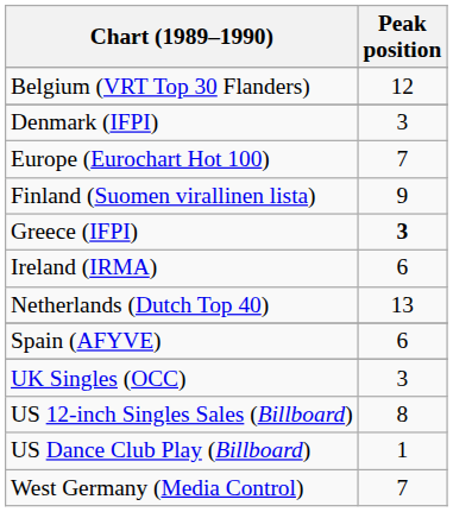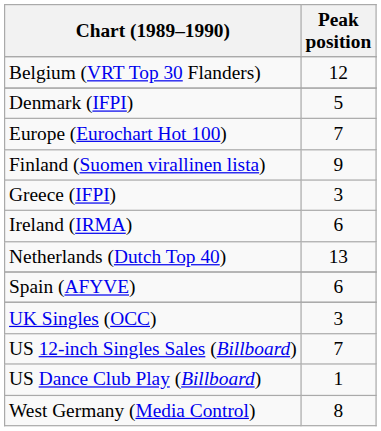 <table class="wikitable sortable">
 <tr>
 <th>Chart (1989–1990)</th>
 <th>Peak<br>position</th>
 </tr>
 <tr>
 </tr>
 <tr>
 </tr>
 <tr>
 </tr>
 <tr>
 <td>Belgium (<a href='#'>VRT Top 30</a> Flanders)</td>
 <td align="center">12</td>
 </tr>
 <tr>
 </tr>
 <tr>
 <td>Denmark (<a href='#'>IFPI</a>)</td>
-<td align="center">3</td>
+<td align="center">5</td>
 </tr>
 <tr>
 <td>Europe (<a href='#'>Eurochart Hot 100</a>)</td>
 <td align="center">7</td>
 </tr>
 <tr>
 <td>Finland (<a href='#'>Suomen virallinen lista</a>)</td>
 <td align="center">9</td>
 </tr>
 <tr>
 <td>Greece (<a href='#'>IFPI</a>)</td>
-<td align="center"><strong>3</strong></td>
+<td align="center">3</td>
 </tr>
 <tr>
 <td>Ireland (<a href='#'>IRMA</a>)</td>
 <td align="center">6</td>
 </tr>
 <tr>
 <td>Netherlands (<a href='#'>Dutch Top 40</a>)</td>
 <td align="center">13</td>
 </tr>
 <tr>
 </tr>
 <tr>
 </tr>
 <tr>
 <td>Spain (<a href='#'>AFYVE</a>)</td>
 <td align="center">6</td>
 </tr>
 <tr>
 </tr>
 <tr>
 </tr>
 <tr>
 <td><a href='#'>UK Singles</a> (<a href='#'>OCC</a>)</td>
 <td align="center">3</td>
 </tr>
 <tr>
 <td>US <a href='#'>12-inch Singles Sales</a> (<em><a href='#'>Billboard</a></em>)</td>
-<td align="center">8</td>
+<td align="center">7</td>
 </tr>
 <tr>
 <td>US <a href='#'>Dance Club Play</a> (<em><a href='#'>Billboard</a></em>)</td>
 <td align="center">1</td>
 </tr>
 <tr>
 <td>West Germany (<a href='#'>Media Control</a>)</td>
-<td align="center">7</td>
+<td align="center">8</td>
 </tr>
 </table>
